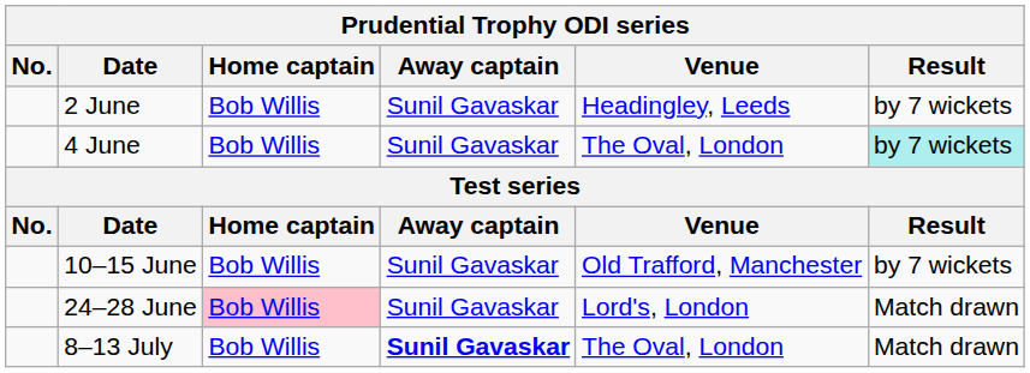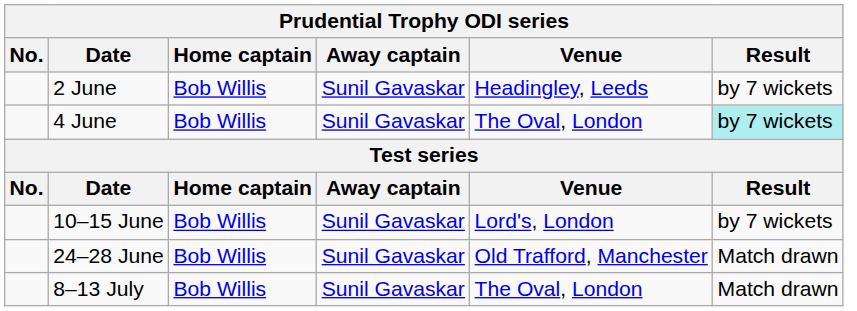 <table class="wikitable">
 <tr>
 <th colspan="9">Prudential Trophy ODI series</th>
 </tr>
 <tr>
 <th>No.</th>
 <th>Date</th>
 <th>Home captain</th>
 <th>Away captain</th>
 <th>Venue</th>
 <th>Result</th>
 </tr>
 <tr>
 <td></td>
 <td>2 June</td>
 <td><a href='#'>Bob Willis</a></td>
 <td><a href='#'>Sunil Gavaskar</a></td>
 <td><a href='#'>Headingley</a>, <a href='#'>Leeds</a></td>
 <td> by 7 wickets</td>
 </tr>
 <tr>
 <td></td>
 <td>4 June</td>
 <td><a href='#'>Bob Willis</a></td>
 <td><a href='#'>Sunil Gavaskar</a></td>
 <td><a href='#'>The Oval</a>, <a href='#'>London</a></td>
 <td style="background: paleturquoise;"> by 7 wickets</td>
 </tr>
 <tr>
 <th colspan="9">Test series</th>
 </tr>
 <tr>
 <th>No.</th>
 <th>Date</th>
 <th>Home captain</th>
 <th>Away captain</th>
 <th>Venue</th>
 <th>Result</th>
 </tr>
 <tr>
 <td></td>
 <td>10–15 June</td>
 <td><a href='#'>Bob Willis</a></td>
 <td><a href='#'>Sunil Gavaskar</a></td>
-<td><a href='#'>Old Trafford</a>, <a href='#'>Manchester</a></td>
+<td><a href='#'>Lord's</a>, <a href='#'>London</a></td>
 <td> by 7 wickets</td>
 </tr>
 <tr>
 <td></td>
 <td>24–28 June</td>
-<td style="background: pink;"><a href='#'>Bob Willis</a></td>
+<td><a href='#'>Bob Willis</a></td>
 <td><a href='#'>Sunil Gavaskar</a></td>
-<td><a href='#'>Lord's</a>, <a href='#'>London</a></td>
+<td><a href='#'>Old Trafford</a>, <a href='#'>Manchester</a></td>
 <td>Match drawn</td>
 </tr>
 <tr>
 <td></td>
 <td>8–13 July</td>
 <td><a href='#'>Bob Willis</a></td>
-<td><strong><a href='#'>Sunil Gavaskar</a></strong></td>
+<td><a href='#'>Sunil Gavaskar</a></td>
 <td><a href='#'>The Oval</a>, <a href='#'>London</a></td>
 <td>Match drawn</td>
 </tr>
 </table>
